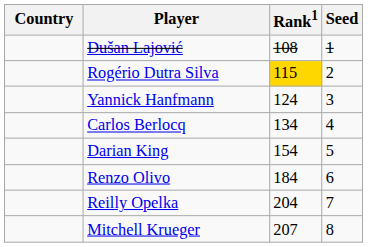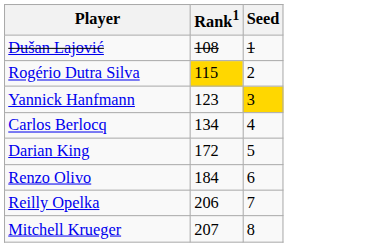 <table class="sortable wikitable">
 <tr>
-<th width="70">Country</th>
 <th width="175">Player</th>
 <th>Rank<sup>1</sup></th>
 <th>Seed</th>
 </tr>
 <tr>
-<td><s></s></td>
 <td><s><a href='#'>Dušan Lajović</a></s></td>
 <td><s>108</s></td>
 <td><s>1</s></td>
 </tr>
 <tr>
-<td></td>
 <td><a href='#'>Rogério Dutra Silva</a></td>
 <td style="background: gold;">115</td>
 <td>2</td>
 </tr>
 <tr>
-<td></td>
 <td><a href='#'>Yannick Hanfmann</a></td>
-<td>124</td>
-<td>3</td>
+<td>123</td>
+<td style="background: gold;">3</td>
 </tr>
 <tr>
-<td></td>
 <td><a href='#'>Carlos Berlocq</a></td>
 <td>134</td>
 <td>4</td>
 </tr>
 <tr>
-<td></td>
 <td><a href='#'>Darian King</a></td>
-<td>154</td>
+<td>172</td>
 <td>5</td>
 </tr>
 <tr>
-<td></td>
 <td><a href='#'>Renzo Olivo</a></td>
 <td>184</td>
 <td>6</td>
 </tr>
 <tr>
-<td></td>
 <td><a href='#'>Reilly Opelka</a></td>
-<td>204</td>
+<td>206</td>
 <td>7</td>
 </tr>
 <tr>
-<td></td>
 <td><a href='#'>Mitchell Krueger</a></td>
 <td>207</td>
 <td>8</td>
 </tr>
 </table>
